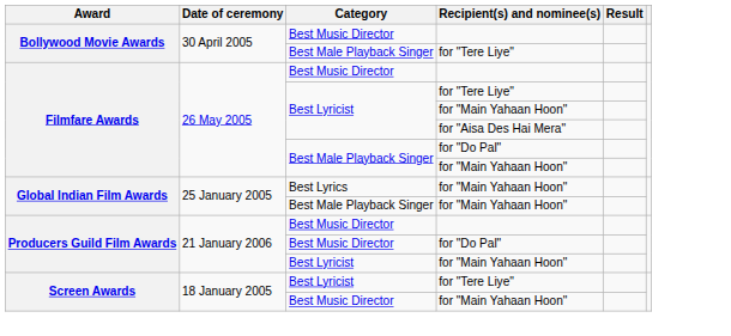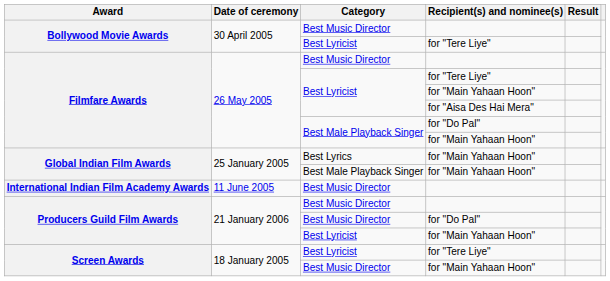 <table class="wikitable plainrowheaders sortable">
 <tr>
 <th scope="col">Award</th>
 <th scope="col">Date of ceremony</th>
 <th scope="col">Category</th>
 <th scope="col">Recipient(s) and nominee(s)</th>
 <th scope="col">Result</th>
 <th scope="col" class="unsortable"></th>
 </tr>
 <tr>
 <th scope="row" rowspan="2"><a href='#'>Bollywood Movie Awards</a></th>
 <td rowspan="2">30 April 2005</td>
 <td><a href='#'>Best Music Director</a></td>
 <td></td>
 <td></td>
 <td rowspan="2" style="text-align:center;"></td>
 </tr>
 <tr>
-<td><a href='#'>Best Male Playback Singer</a></td>
+<td><a href='#'>Best Lyricist</a></td>
 <td> for "Tere Liye"</td>
 <td></td>
 </tr>
 <tr>
 <th scope="row" rowspan="6"><a href='#'>Filmfare Awards</a></th>
 <td rowspan="6"><a href='#'>26 May 2005</a></td>
 <td><a href='#'>Best Music Director</a></td>
 <td></td>
 <td></td>
 <td rowspan="6" style="text-align:center;"></td>
 </tr>
 <tr>
 <td rowspan="3"><a href='#'>Best Lyricist</a></td>
 <td> for "Tere Liye"</td>
 <td></td>
 </tr>
 <tr>
 <td> for "Main Yahaan Hoon"</td>
 <td></td>
 </tr>
 <tr>
 <td> for "Aisa Des Hai Mera"</td>
 <td></td>
 </tr>
 <tr>
 <td rowspan="2"><a href='#'>Best Male Playback Singer</a></td>
 <td> for "Do Pal"</td>
 <td></td>
 </tr>
 <tr>
 <td> for "Main Yahaan Hoon"</td>
 <td></td>
 </tr>
 <tr>
 <th scope="row" rowspan="2"><a href='#'>Global Indian Film Awards</a></th>
 <td rowspan="2">25 January 2005</td>
 <td>Best Lyrics</td>
 <td> for "Main Yahaan Hoon"</td>
 <td></td>
 <td rowspan="2" style="text-align:center;"></td>
 </tr>
 <tr>
 <td>Best Male Playback Singer</td>
 <td> for "Main Yahaan Hoon"</td>
 <td></td>
 </tr>
 <tr>
+<th scope="row"><a href='#'>International Indian Film Academy Awards</a></th>
+<td><a href='#'>11 June 2005</a></td>
+<td><a href='#'>Best Music Director</a></td>
+<td></td>
+<td></td>
+<td style="text-align:center;"></td>
+</tr>
+<tr>
 <th scope="row" rowspan="3"><a href='#'>Producers Guild Film Awards</a></th>
 <td rowspan="3">21 January 2006</td>
 <td><a href='#'>Best Music Director</a></td>
 <td></td>
 <td></td>
 <td rowspan="3" style="text-align:center;"></td>
 </tr>
 <tr>
 <td><a href='#'>Best Music Director</a></td>
 <td> for "Do Pal"</td>
 <td></td>
 </tr>
 <tr>
 <td><a href='#'>Best Lyricist</a></td>
 <td> for "Main Yahaan Hoon"</td>
 <td></td>
 </tr>
 <tr>
 <th scope="row" rowspan="2"><a href='#'>Screen Awards</a></th>
 <td rowspan="2">18 January 2005</td>
 <td><a href='#'>Best Lyricist</a></td>
 <td> for "Tere Liye"</td>
 <td></td>
 <td rowspan="2" style="text-align:center;"></td>
 </tr>
 <tr>
 <td><a href='#'>Best Music Director</a></td>
 <td> for "Main Yahaan Hoon"</td>
 <td></td>
 </tr>
 </table>
